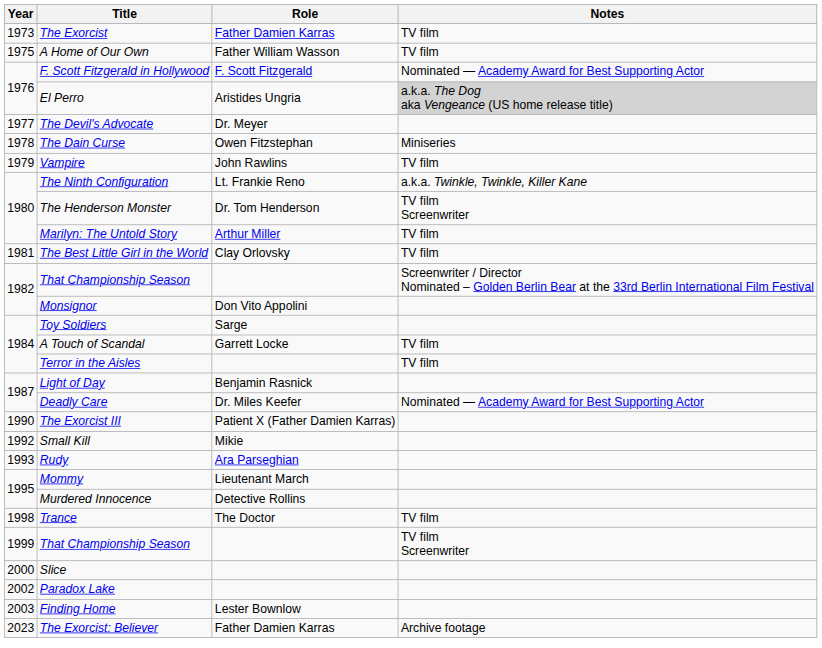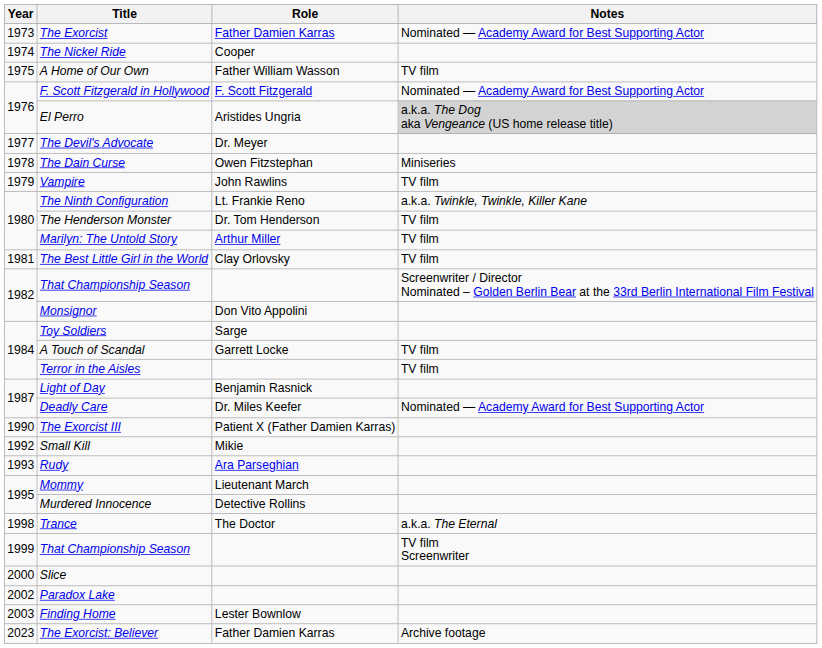 <table class="wikitable sortable">
 <tr style="background:#B0C4DE;">
 <th>Year</th>
 <th>Title</th>
 <th>Role</th>
 <th class="unsortable">Notes</th>
 </tr>
 <tr>
 <td>1973</td>
 <td data-sort-value="Exorcist, The"><em><a href='#'>The Exorcist</a></em></td>
 <td><a href='#'>Father Damien Karras</a></td>
-<td>TV film</td>
+<td>Nominated — <a href='#'>Academy Award for Best Supporting Actor</a></td>
+</tr>
+<tr>
+<td>1974</td>
+<td data-sort-value="Nickel Ride, The"><em><a href='#'>The Nickel Ride</a></em></td>
+<td>Cooper</td>
+<td></td>
 </tr>
 <tr>
 <td>1975</td>
 <td data-sort-value="Home of Our Own, A"><em>A Home of Our Own</em></td>
 <td>Father William Wasson</td>
 <td>TV film</td>
 </tr>
 <tr>
 <td rowspan="2">1976</td>
 <td><em><a href='#'>F. Scott Fitzgerald in Hollywood</a></em></td>
 <td><a href='#'>F. Scott Fitzgerald</a></td>
 <td>Nominated — <a href='#'>Academy Award for Best Supporting Actor</a></td>
 </tr>
 <tr>
 <td><em>El Perro</em></td>
 <td>Aristides Ungria</td>
 <td style="background: lightgrey;">a.k.a. <em>The Dog</em><br>aka <em>Vengeance</em> (US home release title)</td>
 </tr>
 <tr>
 <td>1977</td>
 <td data-sort-value="Devil's Advocate, The"><em><a href='#'>The Devil's Advocate</a></em></td>
 <td>Dr. Meyer</td>
 <td></td>
 </tr>
 <tr>
 <td>1978</td>
 <td data-sort-value="Dain Curse, The"><em><a href='#'>The Dain Curse</a></em></td>
 <td>Owen Fitzstephan</td>
 <td>Miniseries</td>
 </tr>
 <tr>
 <td>1979</td>
 <td><em><a href='#'>Vampire</a></em></td>
 <td>John Rawlins</td>
 <td>TV film</td>
 </tr>
 <tr>
 <td rowspan="3">1980</td>
 <td data-sort-value="Ninth Configuration, The"><em><a href='#'>The Ninth Configuration</a></em></td>
 <td>Lt. Frankie Reno</td>
 <td>a.k.a. <em>Twinkle, Twinkle, Killer Kane</em></td>
 </tr>
 <tr>
 <td data-sort-value="Henderson Monster, The"><em>The Henderson Monster</em></td>
 <td>Dr. Tom Henderson</td>
-<td>TV film<br>Screenwriter</td>
+<td>TV film</td>
 </tr>
 <tr>
 <td><em><a href='#'>Marilyn: The Untold Story</a></em></td>
 <td><a href='#'>Arthur Miller</a></td>
 <td>TV film</td>
 </tr>
 <tr>
 <td>1981</td>
 <td data-sort-value="Best Little Girl in the World, The"><em><a href='#'>The Best Little Girl in the World</a></em></td>
 <td>Clay Orlovsky</td>
 <td>TV film</td>
 </tr>
 <tr>
 <td rowspan="2">1982</td>
 <td><em><a href='#'>That Championship Season</a></em></td>
 <td></td>
 <td>Screenwriter / Director<br>Nominated – <a href='#'>Golden Berlin Bear</a> at the <a href='#'>33rd Berlin International Film Festival</a></td>
 </tr>
 <tr>
 <td><em><a href='#'>Monsignor</a></em></td>
 <td>Don Vito Appolini</td>
 <td></td>
 </tr>
 <tr>
 <td rowspan="3">1984</td>
 <td><em><a href='#'>Toy Soldiers</a></em></td>
 <td>Sarge</td>
 <td></td>
 </tr>
 <tr>
 <td data-sort-value="Touch of Scandal, A"><em>A Touch of Scandal</em></td>
 <td>Garrett Locke</td>
 <td>TV film</td>
 </tr>
 <tr>
 <td><em><a href='#'>Terror in the Aisles</a></em></td>
 <td></td>
 <td>TV film</td>
 </tr>
 <tr>
 <td rowspan="2">1987</td>
 <td><em><a href='#'>Light of Day</a></em></td>
 <td>Benjamin Rasnick</td>
 <td></td>
 </tr>
 <tr>
 <td><em><a href='#'>Deadly Care</a></em></td>
 <td>Dr. Miles Keefer</td>
 <td>Nominated — <a href='#'>Academy Award for Best Supporting Actor</a></td>
 </tr>
 <tr>
 <td>1990</td>
 <td data-sort-value="Exorcist III, The"><em><a href='#'>The Exorcist III</a></em></td>
 <td>Patient X (Father Damien Karras)</td>
 <td></td>
 </tr>
 <tr>
 <td>1992</td>
 <td><em>Small Kill</em></td>
 <td>Mikie</td>
 <td></td>
 </tr>
 <tr>
 <td>1993</td>
 <td><em><a href='#'>Rudy</a></em></td>
 <td><a href='#'>Ara Parseghian</a></td>
 <td></td>
 </tr>
 <tr>
 <td rowspan="2">1995</td>
 <td><em><a href='#'>Mommy</a></em></td>
 <td>Lieutenant March</td>
 <td></td>
 </tr>
 <tr>
 <td><em>Murdered Innocence</em></td>
 <td>Detective Rollins</td>
 <td></td>
 </tr>
 <tr>
 <td>1998</td>
 <td><em><a href='#'>Trance</a></em></td>
 <td>The Doctor</td>
-<td>TV film</td>
+<td>a.k.a. <em>The Eternal</em></td>
 </tr>
 <tr>
 <td>1999</td>
 <td><em><a href='#'>That Championship Season</a></em></td>
 <td></td>
 <td>TV film<br>Screenwriter</td>
 </tr>
 <tr>
 <td>2000</td>
 <td><em>Slice</em></td>
 <td></td>
 <td></td>
 </tr>
 <tr>
 <td>2002</td>
 <td><em><a href='#'>Paradox Lake</a></em></td>
 <td></td>
 <td></td>
 </tr>
 <tr>
 <td>2003</td>
 <td><em><a href='#'>Finding Home</a></em></td>
 <td>Lester Bownlow</td>
 <td></td>
 </tr>
 <tr>
 <td>2023</td>
 <td data-sort-value="Exorcist: Believer, The"><em><a href='#'>The Exorcist: Believer</a></em></td>
 <td>Father Damien Karras</td>
 <td>Archive footage</td>
 </tr>
 </table>
